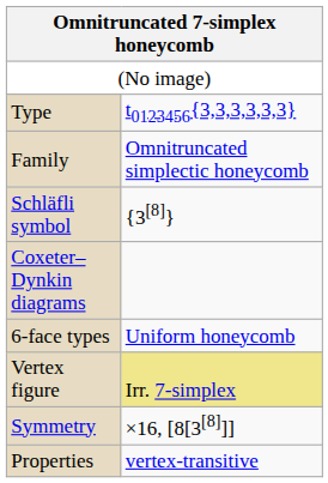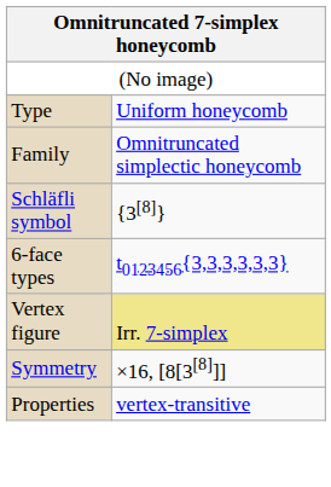 <table class="wikitable" align="right" style="margin-left:10px" width="250">
 <tr>
 <th bgcolor=#e7dcc3 colspan=2>Omnitruncated 7-simplex honeycomb</th>
 </tr>
 <tr>
 <td bgcolor=#ffffff align=center colspan=2>(No image)</td>
 </tr>
 <tr>
 <td bgcolor=#e7dcc3>Type</td>
-<td><a href='#'>t<sub>0123456</sub>{3,3,3,3,3,3}</a></td>
+<td><a href='#'>Uniform honeycomb</a></td>
 </tr>
 <tr>
 <td bgcolor=#e7dcc3>Family</td>
 <td><a href='#'>Omnitruncated simplectic honeycomb</a></td>
 </tr>
 <tr>
 <td bgcolor=#e7dcc3><a href='#'>Schläfli symbol</a></td>
 <td>{3<sup>[8]</sup>}</td>
 </tr>
 <tr>
-<td bgcolor=#e7dcc3><a href='#'>Coxeter–Dynkin diagrams</a></td>
-<td></td>
-</tr>
-<tr>
 <td bgcolor=#e7dcc3>6-face types</td>
-<td><a href='#'>Uniform honeycomb</a></td>
+<td><a href='#'>t<sub>0123456</sub>{3,3,3,3,3,3}</a></td>
 </tr>
 <tr>
 <td bgcolor=#e7dcc3>Vertex figure</td>
 <td style="background: khaki;"><br>Irr. <a href='#'>7-simplex</a></td>
 </tr>
 <tr>
 <td bgcolor=#e7dcc3><a href='#'>Symmetry</a></td>
 <td>×16, [8[3<sup>[8]</sup>]]</td>
 </tr>
 <tr>
 <td bgcolor=#e7dcc3>Properties</td>
 <td><a href='#'>vertex-transitive</a></td>
 </tr>
 </table>
